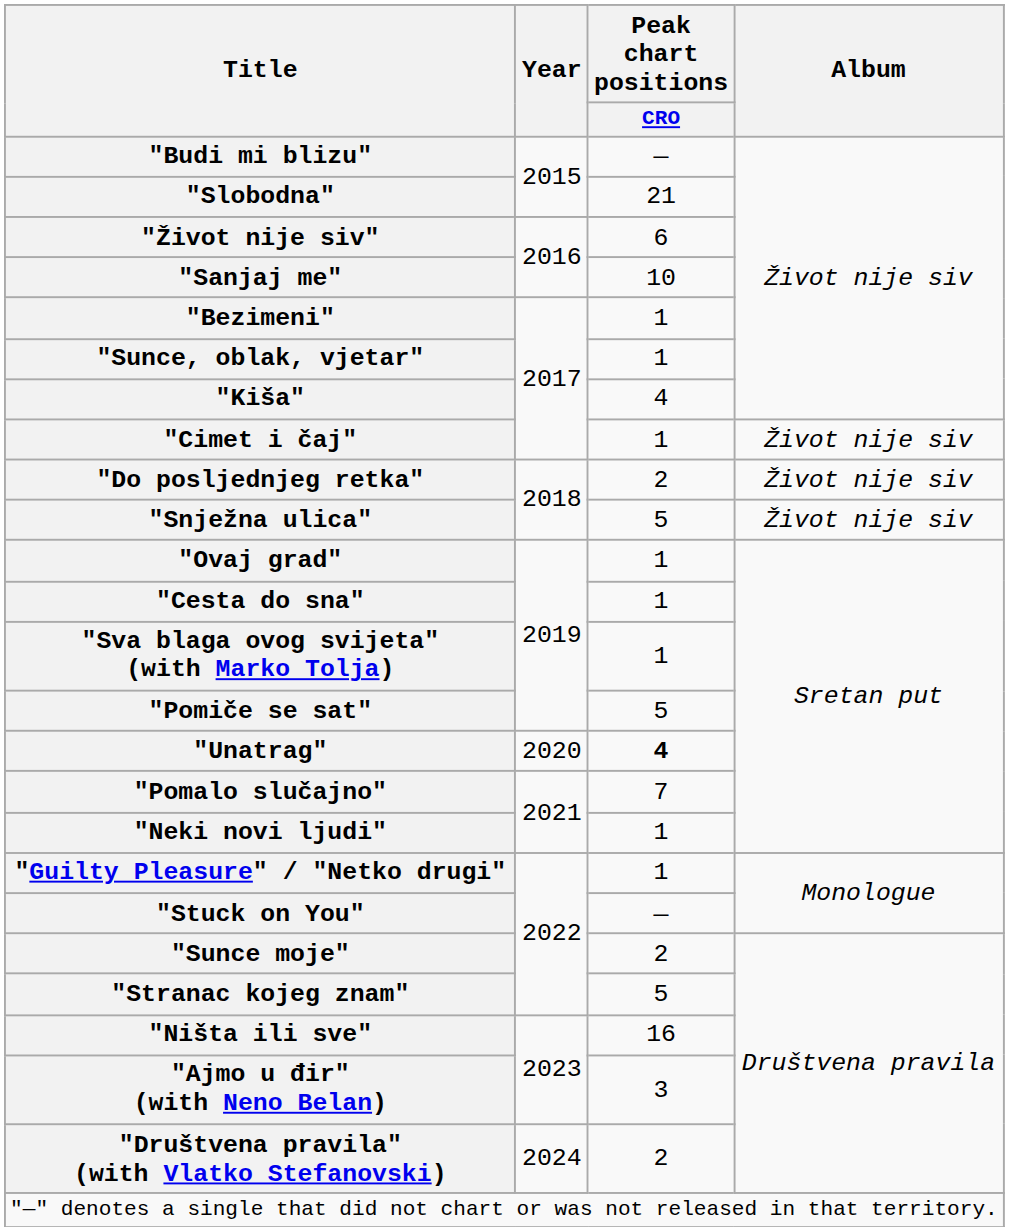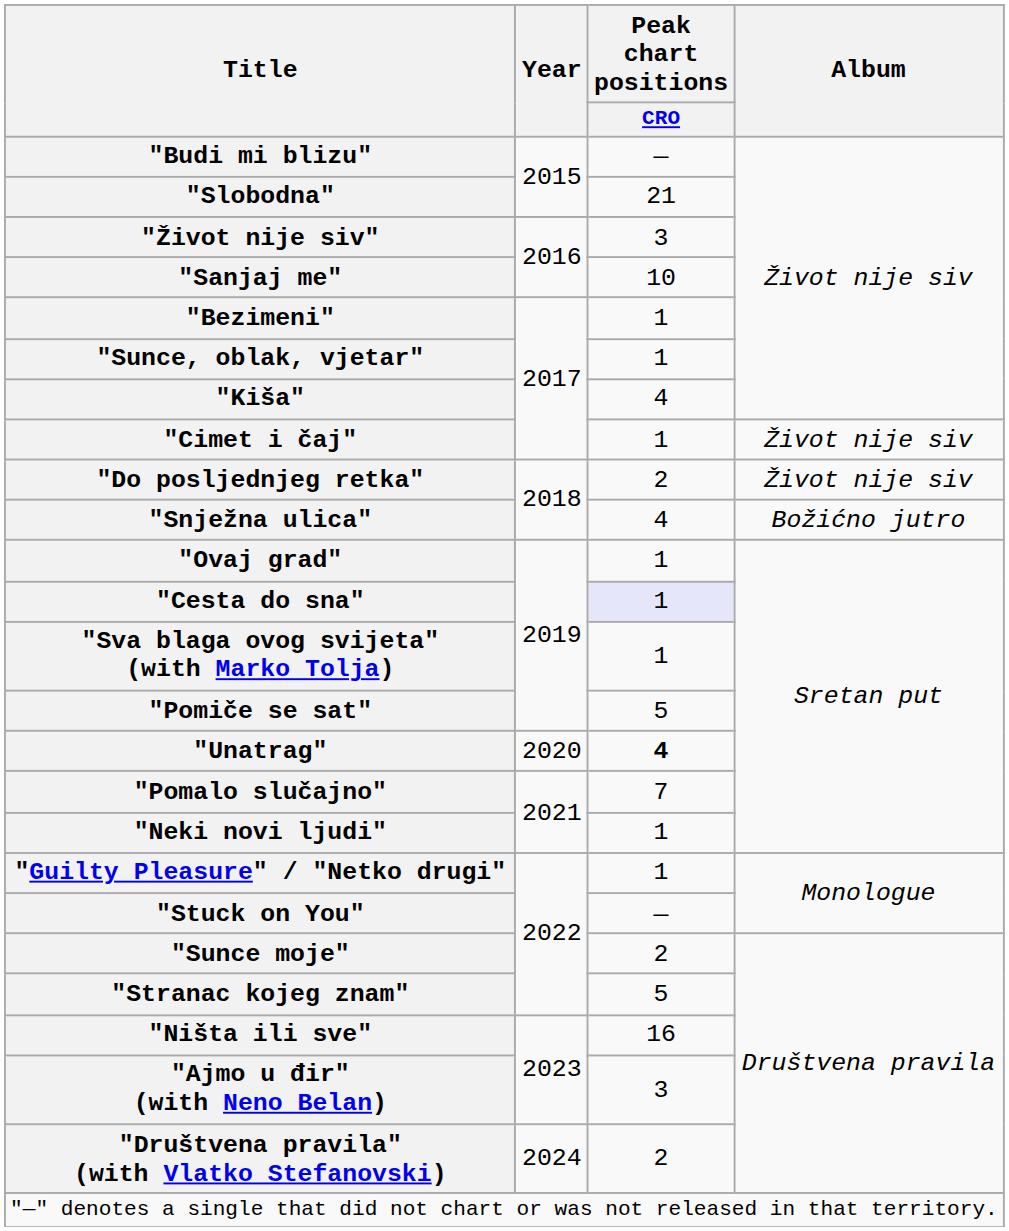 <table class="wikitable sortable plainrowheaders" style="text-align:center;">
 <tr>
 <th scope="col" rowspan="2">Title</th>
 <th scope="col" rowspan="2">Year</th>
 <th scope="col" colspan="1">Peak chart positions</th>
 <th scope="col" rowspan="2">Album</th>
 </tr>
 <tr>
 <th scope="col" style="width:3em; font-size:85%;"><a href='#'>CRO</a><br></th>
 </tr>
 <tr>
 <th scope="row">"Budi mi blizu"</th>
 <td rowspan="2">2015</td>
 <td>—</td>
 <td rowspan="7"><em>Život nije siv</em></td>
 </tr>
 <tr>
 <th scope="row">"Slobodna"</th>
 <td>21</td>
 </tr>
 <tr>
 <th scope="row">"Život nije siv"</th>
 <td rowspan="2">2016</td>
-<td>6</td>
+<td>3</td>
 </tr>
 <tr>
 <th scope="row">"Sanjaj me"</th>
 <td>10</td>
 </tr>
 <tr>
 <th scope="row">"Bezimeni"</th>
 <td rowspan="4">2017</td>
 <td>1</td>
 </tr>
 <tr>
 <th scope="row">"Sunce, oblak, vjetar"</th>
 <td>1</td>
 </tr>
 <tr>
 <th scope="row">"Kiša"</th>
 <td>4</td>
 </tr>
 <tr>
 <th scope="row">"Cimet i čaj"</th>
 <td>1</td>
 <td rowspan="1"><em>Život nije siv</em></td>
 </tr>
 <tr>
 <th scope="row">"Do posljednjeg retka"</th>
 <td rowspan="2">2018</td>
 <td>2</td>
 <td rowspan="1"><em>Život nije siv</em></td>
 </tr>
 <tr>
 <th scope="row">"Snježna ulica"</th>
-<td>5</td>
-<td rowspan="1"><em>Život nije siv</em></td>
+<td>4</td>
+<td rowspan="1"><em>Božićno jutro</em></td>
 </tr>
 <tr>
 <th scope="row">"Ovaj grad"</th>
 <td rowspan="4">2019</td>
 <td>1</td>
 <td rowspan="7"><em>Sretan put</em></td>
 </tr>
 <tr>
 <th scope="row">"Cesta do sna"</th>
-<td>1</td>
+<td style="background: lavender;">1</td>
 </tr>
 <tr>
 <th scope="row">"Sva blaga ovog svijeta"<br><span>(with <a href='#'>Marko Tolja</a>)</span><br></th>
 <td>1</td>
 </tr>
 <tr>
 <th scope="row">"Pomiče se sat"</th>
 <td>5</td>
 </tr>
 <tr>
 <th scope="row">"Unatrag"</th>
 <td rowspan="1">2020</td>
 <td><strong>4</strong></td>
 </tr>
 <tr>
 <th scope="row">"Pomalo slučajno"</th>
 <td rowspan="2">2021</td>
 <td>7</td>
 </tr>
 <tr>
 <th scope="row">"Neki novi ljudi"</th>
 <td>1</td>
 </tr>
 <tr>
 <th scope="row">"<a href='#'>Guilty Pleasure</a>" / "Netko drugi"</th>
 <td rowspan="4">2022</td>
 <td>1</td>
 <td rowspan="2"><em>Monologue</em></td>
 </tr>
 <tr>
 <th scope="row">"Stuck on You"</th>
 <td>—</td>
 </tr>
 <tr>
 <th scope="row">"Sunce moje"</th>
 <td>2</td>
 <td rowspan="5"><em>Društvena pravila</em></td>
 </tr>
 <tr>
 <th scope="row">"Stranac kojeg znam"</th>
 <td>5</td>
 </tr>
 <tr>
 <th scope="row">"Ništa ili sve"</th>
 <td rowspan="2">2023</td>
 <td>16</td>
 </tr>
 <tr>
 <th scope="row">"Ajmo u đir"<br><span>(with <a href='#'>Neno Belan</a>)</span><br></th>
 <td>3</td>
 </tr>
 <tr>
 <th scope="row">"Društvena pravila"<br><span>(with <a href='#'>Vlatko Stefanovski</a>)</span><br></th>
 <td>2024</td>
 <td>2</td>
 </tr>
 <tr>
 <td colspan="20" style="text-align:center; font-size:85%;">"—" denotes a single that did not chart or was not released in that territory.</td>
 </tr>
 <tr>
 </tr>
 </table>
